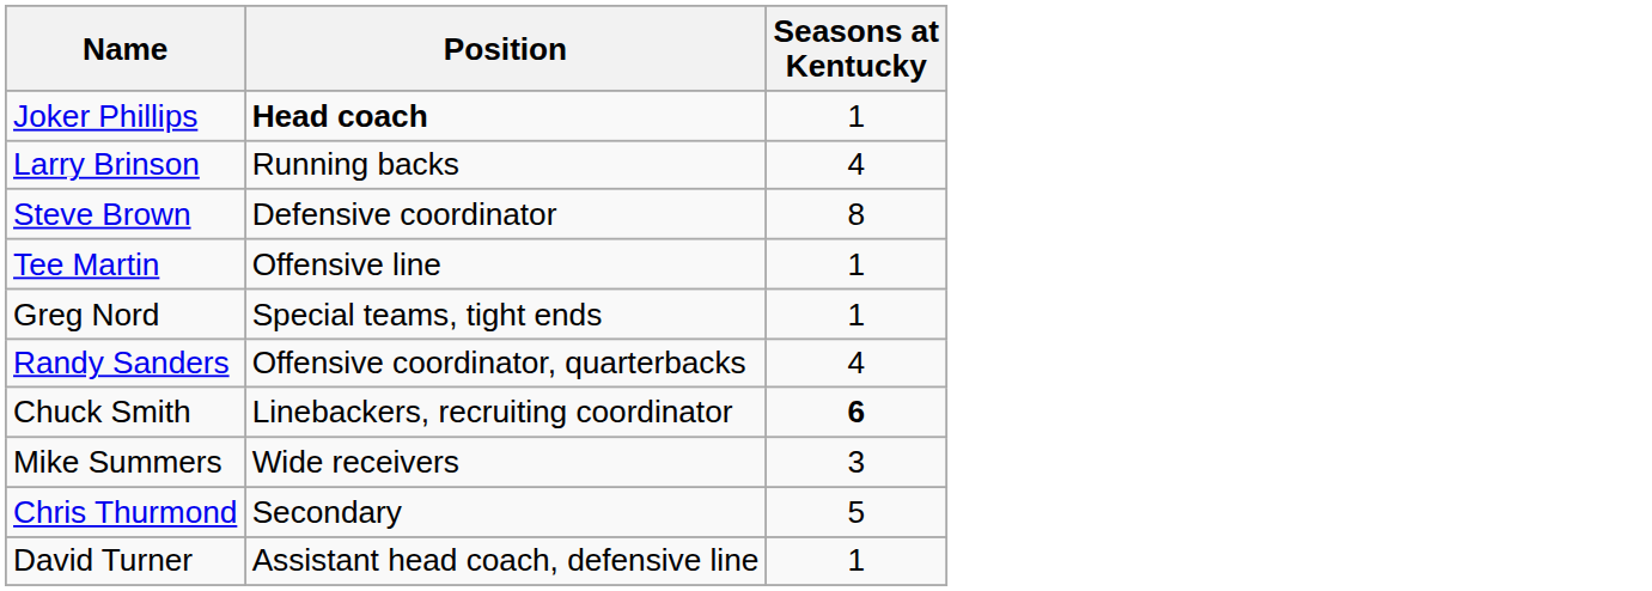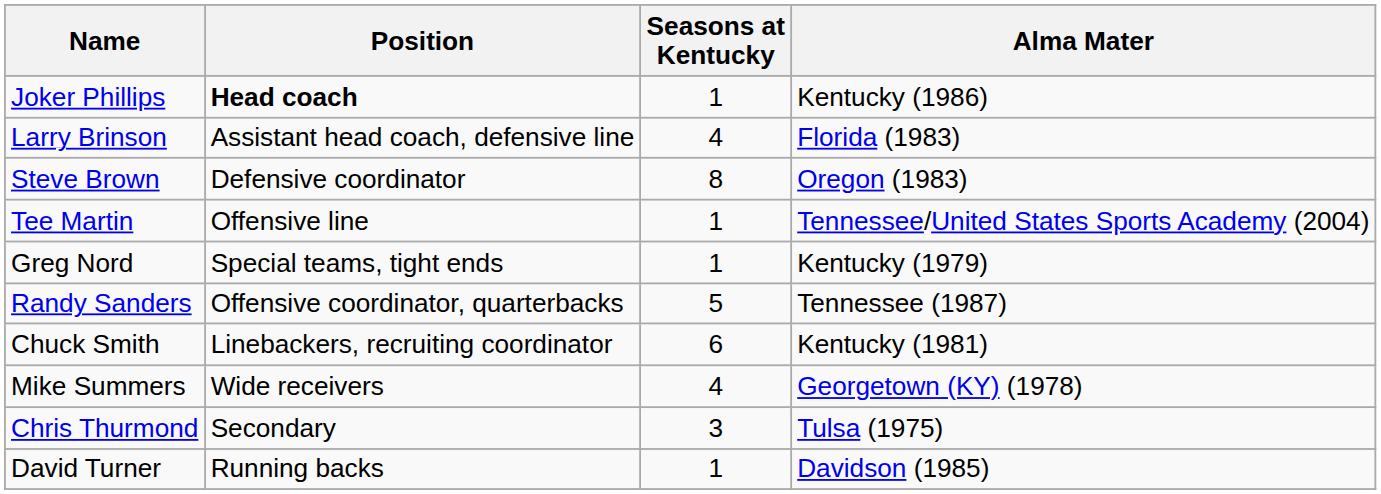 <table class="wikitable" border="1" style="font-size:90%;">
 <tr>
 <th>Name</th>
 <th>Position</th>
 <th>Seasons at<br>Kentucky</th>
+<th>Alma Mater</th>
 </tr>
 <tr>
 <td><a href='#'>Joker Phillips</a></td>
 <td><strong>Head coach</strong></td>
 <td align=center>1</td>
+<td>Kentucky (1986)</td>
 </tr>
 <tr>
 <td><a href='#'>Larry Brinson</a></td>
-<td>Running backs</td>
+<td>Assistant head coach, defensive line</td>
 <td align=center>4</td>
+<td><a href='#'>Florida</a> (1983)</td>
 </tr>
 <tr>
 <td><a href='#'>Steve Brown</a></td>
 <td>Defensive coordinator</td>
 <td align=center>8</td>
+<td><a href='#'>Oregon</a> (1983)</td>
 </tr>
 <tr>
 <td><a href='#'>Tee Martin</a></td>
 <td>Offensive line</td>
 <td align=center>1</td>
+<td><a href='#'>Tennessee</a>/<a href='#'>United States Sports Academy</a> (2004)</td>
 </tr>
 <tr>
 <td>Greg Nord</td>
 <td>Special teams, tight ends</td>
 <td align=center>1</td>
+<td>Kentucky (1979)</td>
 </tr>
 <tr>
 <td><a href='#'>Randy Sanders</a></td>
 <td>Offensive coordinator, quarterbacks</td>
-<td align=center>4</td>
+<td align=center>5</td>
+<td>Tennessee (1987)</td>
 </tr>
 <tr>
 <td>Chuck Smith</td>
 <td>Linebackers, recruiting coordinator</td>
-<td align=center><strong>6</strong></td>
+<td align=center>6</td>
+<td>Kentucky (1981)</td>
 </tr>
 <tr>
 <td>Mike Summers</td>
 <td>Wide receivers</td>
-<td align=center>3</td>
+<td align=center>4</td>
+<td><a href='#'>Georgetown (KY)</a> (1978)</td>
 </tr>
 <tr>
 <td><a href='#'>Chris Thurmond</a></td>
 <td>Secondary</td>
-<td align=center>5</td>
+<td align=center>3</td>
+<td><a href='#'>Tulsa</a> (1975)</td>
 </tr>
 <tr>
 <td>David Turner</td>
-<td>Assistant head coach, defensive line</td>
+<td>Running backs</td>
 <td align=center>1</td>
+<td><a href='#'>Davidson</a> (1985)</td>
 </tr>
 </table>
